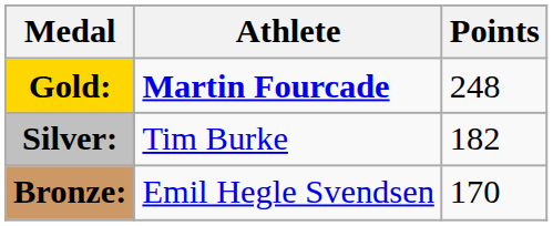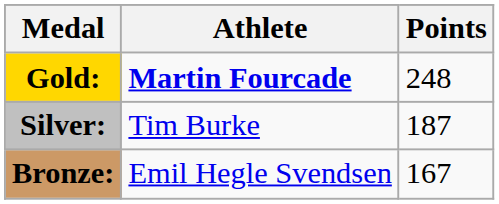 <table class="wikitable">
 <tr>
 <th><strong>Medal</strong></th>
 <th><strong>Athlete</strong></th>
 <th><strong>Points</strong></th>
 </tr>
 <tr>
 <td style="text-align:center;background-color:gold;"><strong>Gold:</strong></td>
 <td> <strong><a href='#'>Martin Fourcade</a></strong></td>
 <td>248</td>
 </tr>
 <tr>
 <td style="text-align:center;background-color:silver;"><strong>Silver:</strong></td>
 <td> <a href='#'>Tim Burke</a></td>
-<td>182</td>
+<td>187</td>
 </tr>
 <tr>
 <td style="text-align:center;background-color:#CC9966;"><strong>Bronze:</strong></td>
 <td> <a href='#'>Emil Hegle Svendsen</a></td>
-<td>170</td>
+<td>167</td>
 </tr>
 </table>
